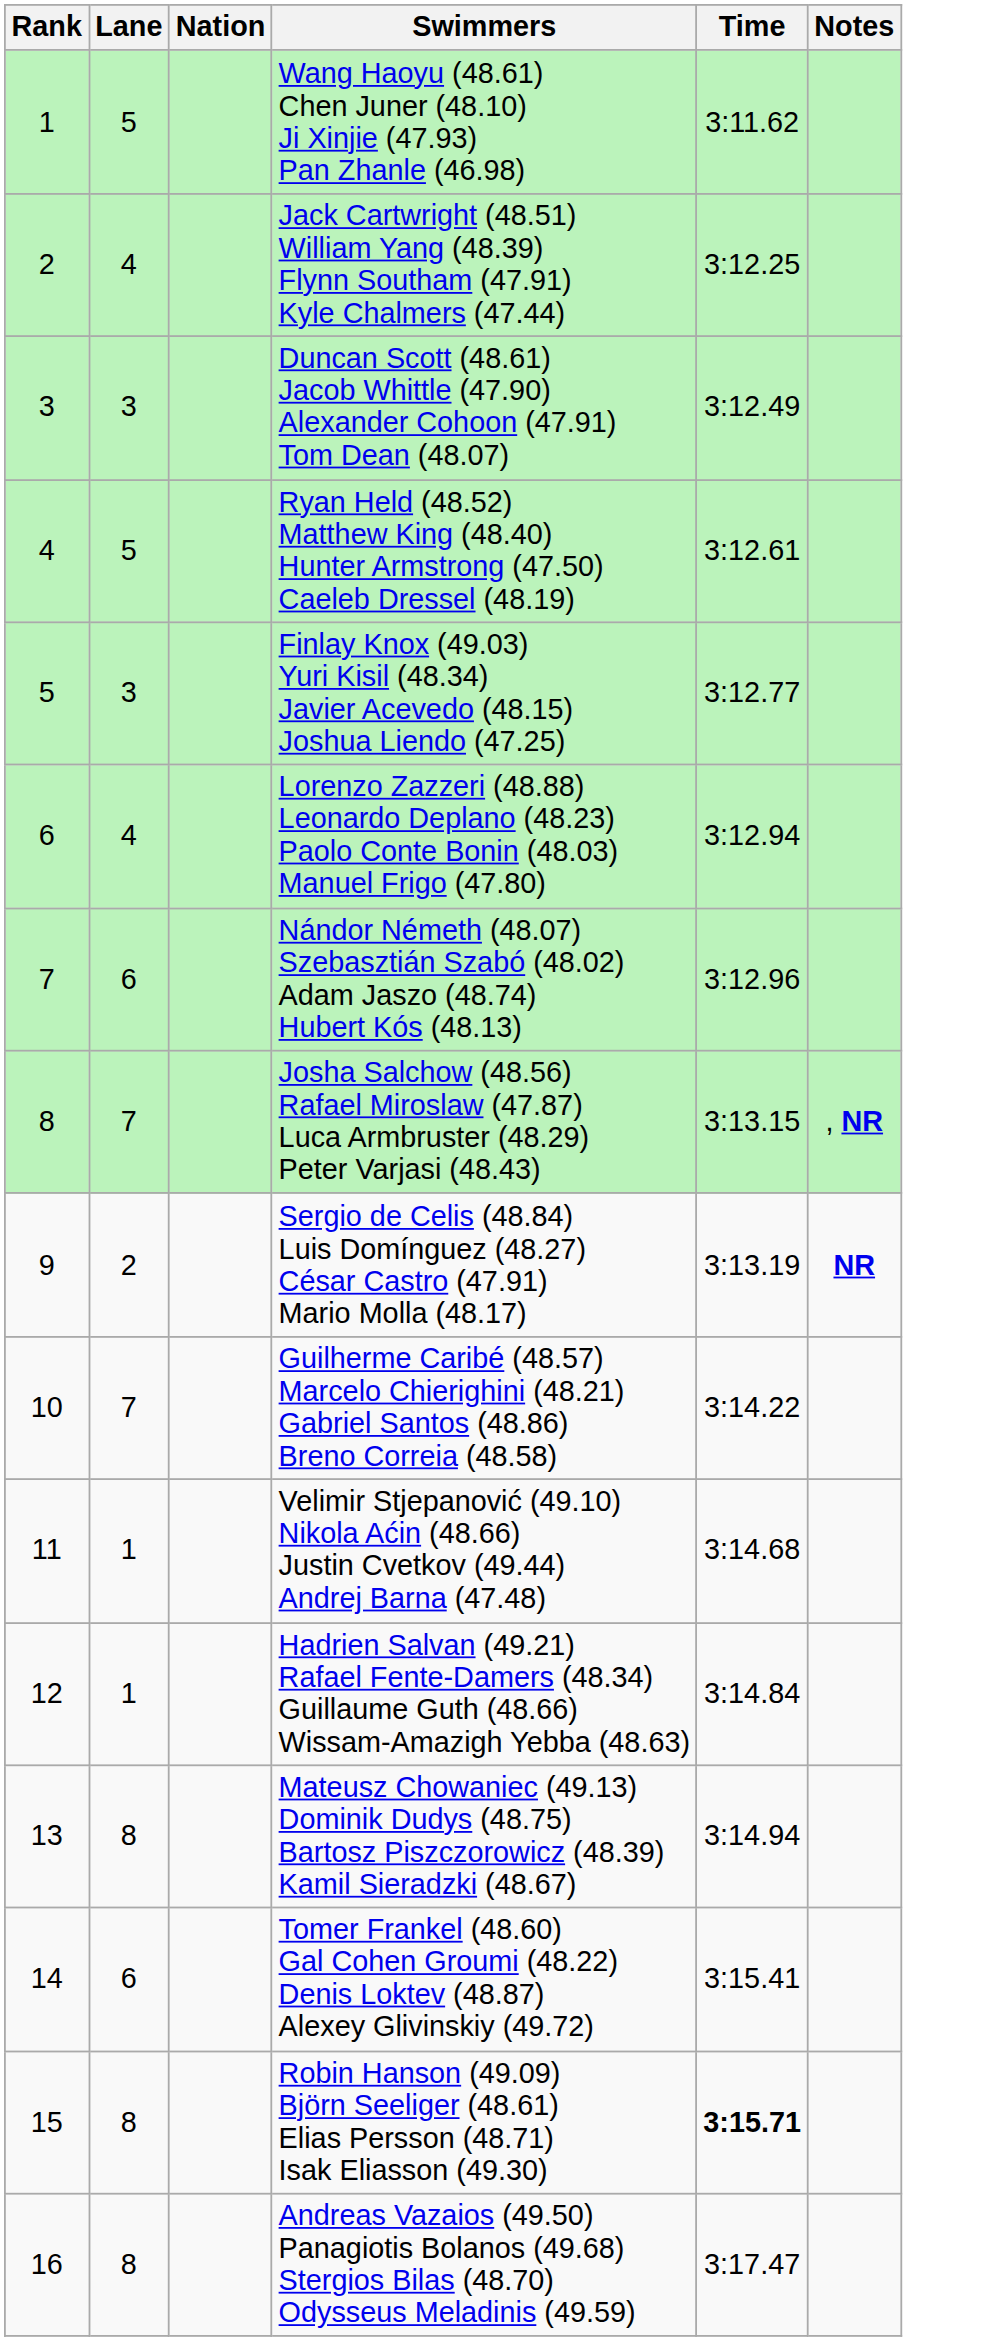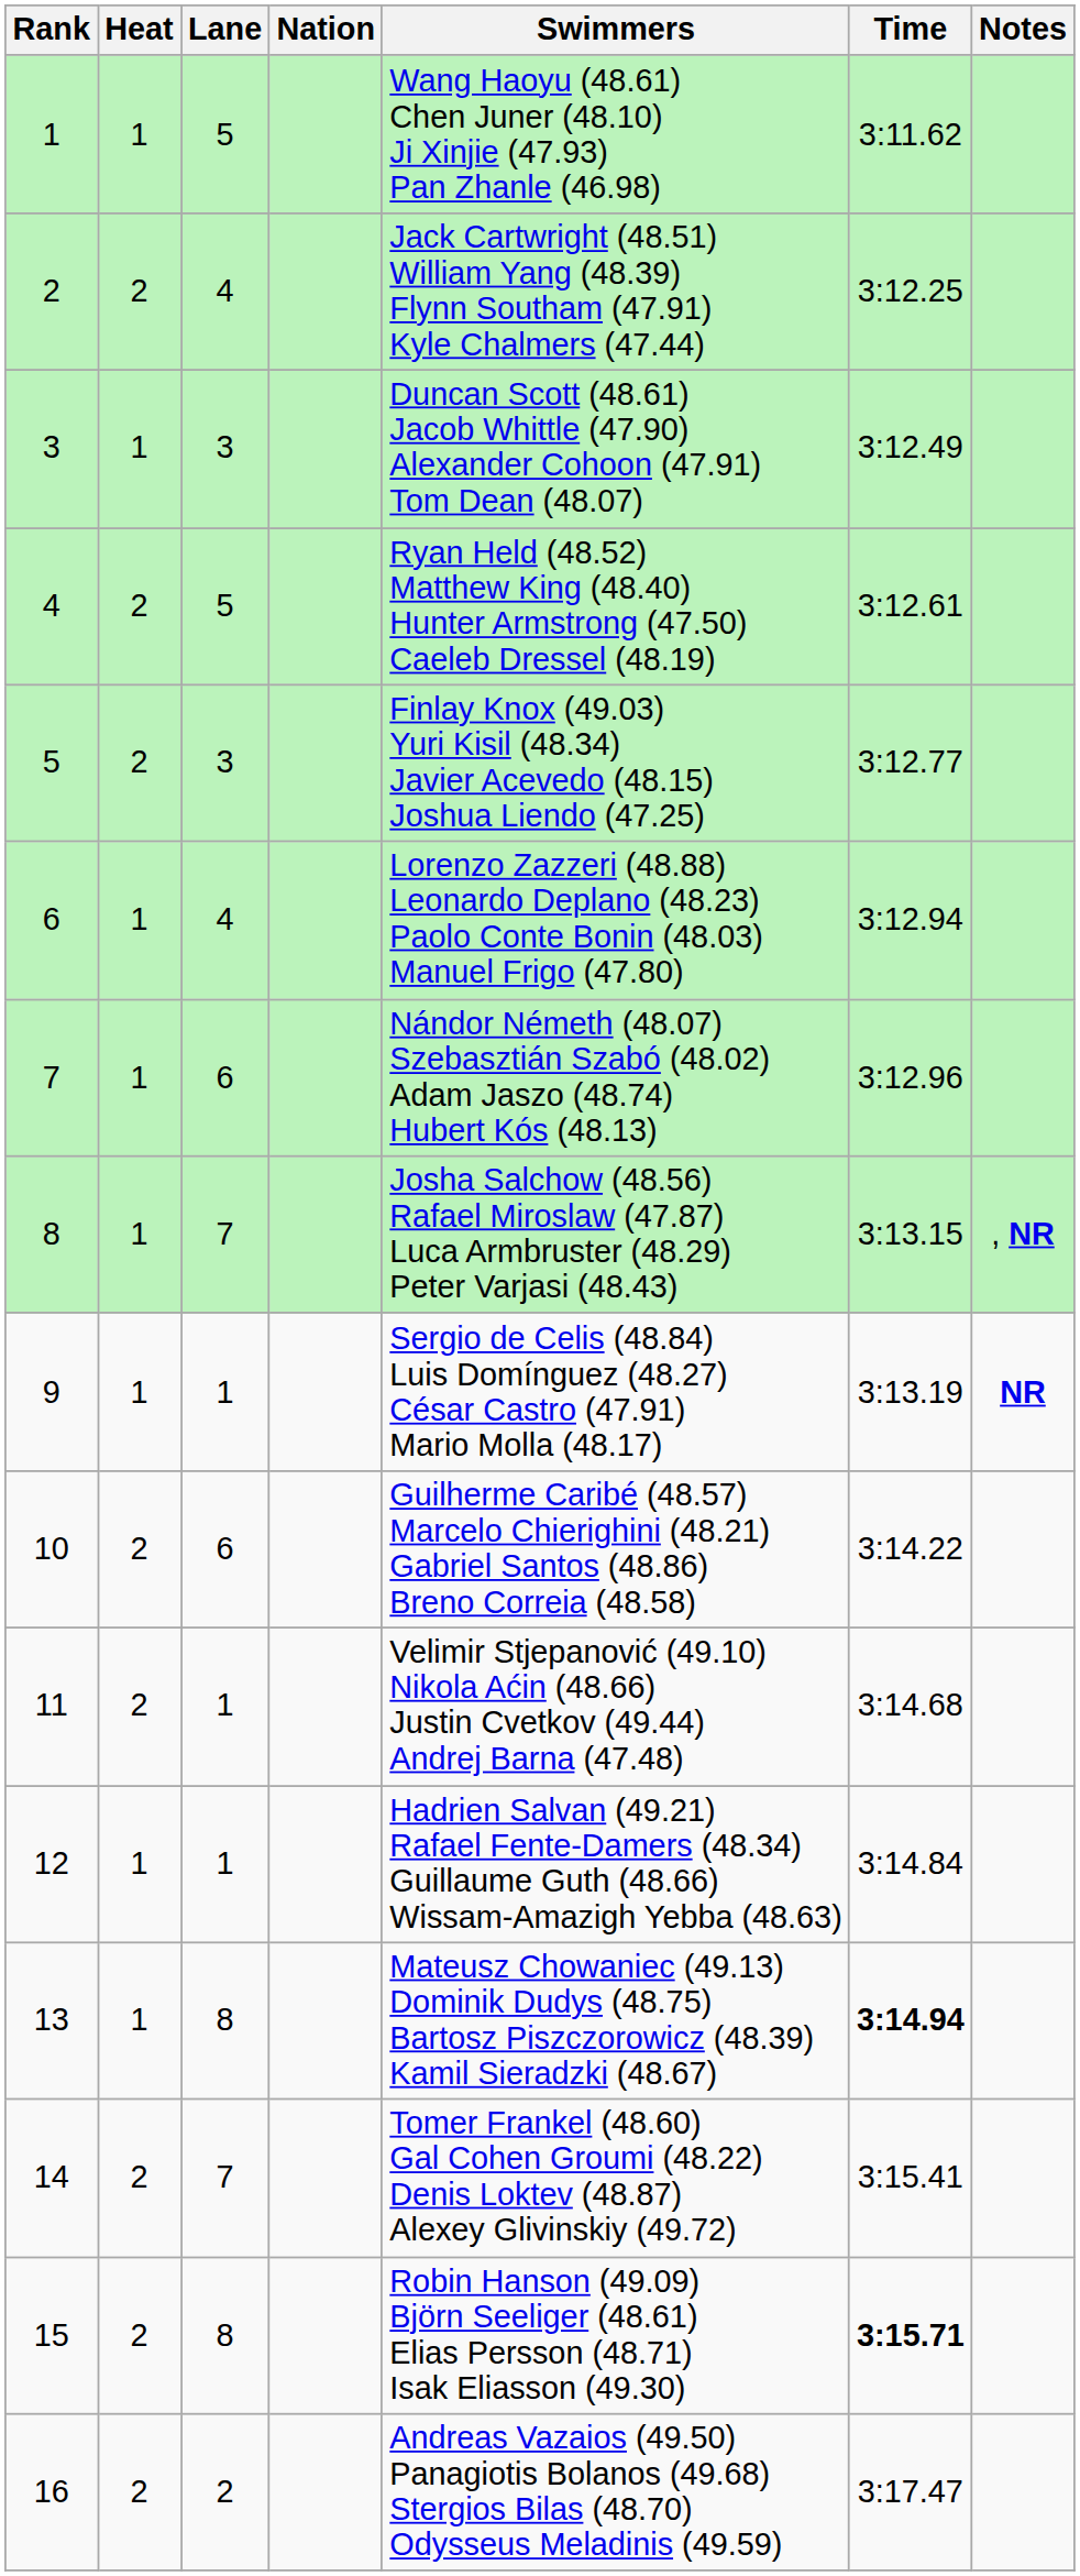 <table class="wikitable sortable mw-collapsible" style="text-align:center">
 <tr>
 <th scope="col">Rank</th>
+<th scope="col">Heat</th>
 <th scope="col">Lane</th>
 <th scope="col">Nation</th>
 <th scope="col">Swimmers</th>
 <th scope="col">Time</th>
 <th scope="col">Notes</th>
 </tr>
 <tr bgcolor=bbf3bb>
+<td>1</td>
 <td>1</td>
 <td>5</td>
 <td align="left" valign="middle"></td>
 <td align="left" valighn="top"><a href='#'>Wang Haoyu</a> (48.61)<br>Chen Juner (48.10)<br><a href='#'>Ji Xinjie</a> (47.93)<br><a href='#'>Pan Zhanle</a> (46.98)</td>
 <td>3:11.62</td>
 <td></td>
 </tr>
 <tr bgcolor=bbf3bb>
 <td>2</td>
+<td>2</td>
 <td>4</td>
 <td align="left" valign="middle"></td>
 <td align="left" valighn="top"><a href='#'>Jack Cartwright</a> (48.51)<br><a href='#'>William Yang</a> (48.39)<br><a href='#'>Flynn Southam</a> (47.91)<br><a href='#'>Kyle Chalmers</a> (47.44)</td>
 <td>3:12.25</td>
 <td></td>
 </tr>
 <tr bgcolor=bbf3bb>
 <td>3</td>
+<td>1</td>
 <td>3</td>
 <td align="left" valign="middle"></td>
 <td align="left" valighn="top"><a href='#'>Duncan Scott</a> (48.61)<br><a href='#'>Jacob Whittle</a> (47.90)<br><a href='#'>Alexander Cohoon</a> (47.91)<br><a href='#'>Tom Dean</a> (48.07)</td>
 <td>3:12.49</td>
 <td></td>
 </tr>
 <tr bgcolor=bbf3bb>
 <td>4</td>
+<td>2</td>
 <td>5</td>
 <td align="left" valign="middle"></td>
 <td align="left" valighn="top"><a href='#'>Ryan Held</a> (48.52)<br><a href='#'>Matthew King</a> (48.40)<br><a href='#'>Hunter Armstrong</a> (47.50)<br><a href='#'>Caeleb Dressel</a> (48.19)</td>
 <td>3:12.61</td>
 <td></td>
 </tr>
 <tr bgcolor=bbf3bb>
 <td>5</td>
+<td>2</td>
 <td>3</td>
 <td align="left" valign="middle"></td>
 <td align="left" valighn="top"><a href='#'>Finlay Knox</a> (49.03)<br><a href='#'>Yuri Kisil</a> (48.34)<br><a href='#'>Javier Acevedo</a> (48.15)<br><a href='#'>Joshua Liendo</a> (47.25)</td>
 <td>3:12.77</td>
 <td></td>
 </tr>
 <tr bgcolor=bbf3bb>
 <td>6</td>
+<td>1</td>
 <td>4</td>
 <td align="left" valign="middle"></td>
 <td align="left" valighn="top"><a href='#'>Lorenzo Zazzeri</a> (48.88)<br><a href='#'>Leonardo Deplano</a> (48.23)<br><a href='#'>Paolo Conte Bonin</a> (48.03)<br><a href='#'>Manuel Frigo</a> (47.80)</td>
 <td>3:12.94</td>
 <td></td>
 </tr>
 <tr bgcolor=bbf3bb>
 <td>7</td>
+<td>1</td>
 <td>6</td>
 <td align="left" valign="middle"></td>
 <td align="left" valighn="top"><a href='#'>Nándor Németh</a> (48.07)<br><a href='#'>Szebasztián Szabó</a> (48.02)<br>Adam Jaszo (48.74)<br><a href='#'>Hubert Kós</a> (48.13)</td>
 <td>3:12.96</td>
 <td></td>
 </tr>
 <tr bgcolor=bbf3bb>
 <td>8</td>
+<td>1</td>
 <td>7</td>
 <td align="left" valign="middle"></td>
 <td align="left" valighn="top"><a href='#'>Josha Salchow</a> (48.56)<br><a href='#'>Rafael Miroslaw</a> (47.87)<br>Luca Armbruster (48.29)<br>Peter Varjasi (48.43)</td>
 <td>3:13.15</td>
 <td>, <strong><a href='#'>NR</a></strong></td>
 </tr>
 <tr>
 <td>9</td>
-<td>2</td>
+<td>1</td>
+<td>1</td>
 <td align="left" valign="middle"></td>
 <td align="left" valighn="top"><a href='#'>Sergio de Celis</a> (48.84)<br>Luis Domínguez (48.27)<br><a href='#'>César Castro</a> (47.91)<br>Mario Molla (48.17)</td>
 <td>3:13.19</td>
 <td><strong><a href='#'>NR</a></strong></td>
 </tr>
 <tr>
 <td>10</td>
-<td>7</td>
+<td>2</td>
+<td>6</td>
 <td align="left" valign="middle"></td>
 <td align="left" valighn="top"><a href='#'>Guilherme Caribé</a> (48.57)<br><a href='#'>Marcelo Chierighini</a> (48.21)<br><a href='#'>Gabriel Santos</a> (48.86)<br><a href='#'>Breno Correia</a> (48.58)</td>
 <td>3:14.22</td>
 <td></td>
 </tr>
 <tr>
 <td>11</td>
+<td>2</td>
 <td>1</td>
 <td align="left" valign="middle"></td>
 <td align="left" valighn="top">Velimir Stjepanović (49.10)<br><a href='#'>Nikola Aćin</a> (48.66)<br>Justin Cvetkov (49.44)<br><a href='#'>Andrej Barna</a> (47.48)</td>
 <td>3:14.68</td>
 <td></td>
 </tr>
 <tr>
 <td>12</td>
 <td>1</td>
+<td>1</td>
 <td align="left" valign="middle"></td>
 <td align="left" valighn="top"><a href='#'>Hadrien Salvan</a> (49.21)<br><a href='#'>Rafael Fente-Damers</a> (48.34)<br>Guillaume Guth (48.66)<br>Wissam-Amazigh Yebba (48.63)</td>
 <td>3:14.84</td>
 <td></td>
 </tr>
 <tr>
 <td>13</td>
+<td>1</td>
 <td>8</td>
 <td align="left" valign="middle"></td>
 <td align="left" valighn="top"><a href='#'>Mateusz Chowaniec</a> (49.13)<br><a href='#'>Dominik Dudys</a> (48.75)<br><a href='#'>Bartosz Piszczorowicz</a> (48.39)<br><a href='#'>Kamil Sieradzki</a> (48.67)</td>
-<td>3:14.94</td>
+<td><strong>3:14.94</strong></td>
 <td></td>
 </tr>
 <tr>
 <td>14</td>
-<td>6</td>
+<td>2</td>
+<td>7</td>
 <td align="left" valign="middle"></td>
 <td align="left" valighn="top"><a href='#'>Tomer Frankel</a> (48.60)<br><a href='#'>Gal Cohen Groumi</a> (48.22)<br><a href='#'>Denis Loktev</a> (48.87)<br>Alexey Glivinskiy (49.72)</td>
 <td>3:15.41</td>
 <td></td>
 </tr>
 <tr>
 <td>15</td>
+<td>2</td>
 <td>8</td>
 <td align="left" valign="middle"></td>
 <td align="left" valighn="top"><a href='#'>Robin Hanson</a> (49.09)<br><a href='#'>Björn Seeliger</a> (48.61)<br>Elias Persson (48.71)<br>Isak Eliasson (49.30)</td>
 <td><strong>3:15.71</strong></td>
 <td></td>
 </tr>
 <tr>
 <td>16</td>
-<td>8</td>
+<td>2</td>
+<td>2</td>
 <td align="left" valign="middle"></td>
 <td align="left" valighn="top"><a href='#'>Andreas Vazaios</a> (49.50)<br>Panagiotis Bolanos (49.68)<br><a href='#'>Stergios Bilas</a> (48.70)<br><a href='#'>Odysseus Meladinis</a> (49.59)</td>
 <td>3:17.47</td>
 <td></td>
 </tr>
 </table>
